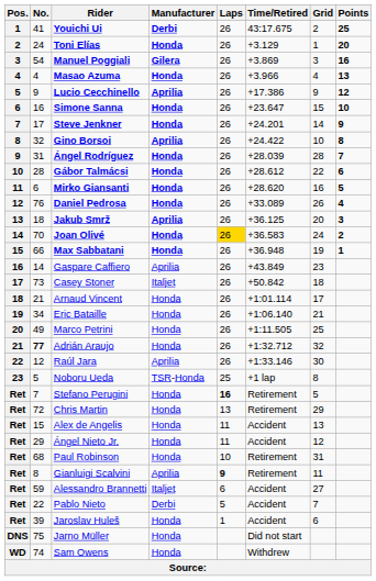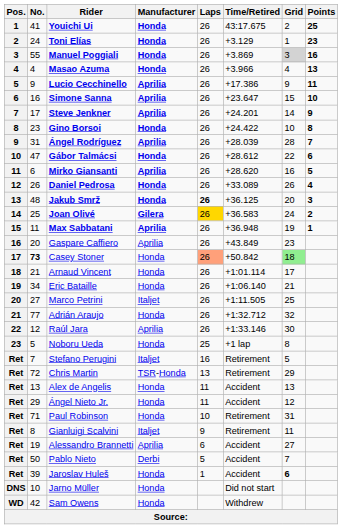 <table class="wikitable" style="font-size: 95%;">
 <tr>
 <th>Pos.</th>
 <th>No.</th>
 <th>Rider</th>
 <th>Manufacturer</th>
 <th>Laps</th>
 <th>Time/Retired</th>
 <th>Grid</th>
 <th>Points</th>
 </tr>
 <tr>
 <th>1</th>
 <td>41</td>
 <td> <strong><a href='#'>Youichi Ui</a></strong></td>
-<td><strong><a href='#'>Derbi</a></strong></td>
+<td><strong><a href='#'>Honda</a></strong></td>
 <td>26</td>
 <td>43:17.675</td>
 <td>2</td>
 <td><strong>25</strong></td>
 </tr>
 <tr>
 <th>2</th>
 <td>24</td>
 <td> <strong><a href='#'>Toni Elías</a></strong></td>
 <td><strong><a href='#'>Honda</a></strong></td>
 <td>26</td>
 <td>+3.129</td>
 <td>1</td>
-<td><strong>20</strong></td>
+<td><strong>23</strong></td>
 </tr>
 <tr>
 <th>3</th>
-<td>54</td>
+<td>55</td>
 <td> <strong><a href='#'>Manuel Poggiali</a></strong></td>
-<td><strong><a href='#'>Gilera</a></strong></td>
+<td><strong><a href='#'>Honda</a></strong></td>
 <td>26</td>
 <td>+3.869</td>
-<td>3</td>
+<td style="background: lightgrey;">3</td>
 <td><strong>16</strong></td>
 </tr>
 <tr>
 <th>4</th>
 <td>4</td>
 <td> <strong><a href='#'>Masao Azuma</a></strong></td>
 <td><strong><a href='#'>Honda</a></strong></td>
 <td>26</td>
 <td>+3.966</td>
 <td>4</td>
 <td><strong>13</strong></td>
 </tr>
 <tr>
 <th>5</th>
 <td>9</td>
 <td> <strong><a href='#'>Lucio Cecchinello</a></strong></td>
 <td><strong><a href='#'>Aprilia</a></strong></td>
 <td>26</td>
 <td>+17.386</td>
 <td>9</td>
-<td><strong>12</strong></td>
+<td><strong>11</strong></td>
 </tr>
 <tr>
 <th>6</th>
 <td>16</td>
 <td> <strong><a href='#'>Simone Sanna</a></strong></td>
-<td><strong><a href='#'>Honda</a></strong></td>
+<td><strong><a href='#'>Aprilia</a></strong></td>
 <td>26</td>
 <td>+23.647</td>
 <td>15</td>
 <td><strong>10</strong></td>
 </tr>
 <tr>
 <th>7</th>
 <td>17</td>
 <td> <strong><a href='#'>Steve Jenkner</a></strong></td>
-<td><strong><a href='#'>Honda</a></strong></td>
+<td><strong><a href='#'>Aprilia</a></strong></td>
 <td>26</td>
 <td>+24.201</td>
 <td>14</td>
 <td><strong>9</strong></td>
 </tr>
 <tr>
 <th>8</th>
-<td>32</td>
+<td>23</td>
 <td> <strong><a href='#'>Gino Borsoi</a></strong></td>
-<td><strong><a href='#'>Aprilia</a></strong></td>
+<td><strong><a href='#'>Honda</a></strong></td>
 <td>26</td>
 <td>+24.422</td>
 <td>10</td>
 <td><strong>8</strong></td>
 </tr>
 <tr>
 <th>9</th>
 <td>31</td>
 <td> <strong><a href='#'>Ángel Rodríguez</a></strong></td>
-<td><strong><a href='#'>Honda</a></strong></td>
+<td><strong><a href='#'>Aprilia</a></strong></td>
 <td>26</td>
 <td>+28.039</td>
 <td>28</td>
 <td><strong>7</strong></td>
 </tr>
 <tr>
 <th>10</th>
-<td>28</td>
+<td>47</td>
 <td> <strong><a href='#'>Gábor Talmácsi</a></strong></td>
 <td><strong><a href='#'>Honda</a></strong></td>
 <td>26</td>
 <td>+28.612</td>
 <td>22</td>
 <td><strong>6</strong></td>
 </tr>
 <tr>
 <th>11</th>
 <td>6</td>
 <td> <strong><a href='#'>Mirko Giansanti</a></strong></td>
-<td><strong><a href='#'>Honda</a></strong></td>
+<td><strong><a href='#'>Aprilia</a></strong></td>
 <td>26</td>
 <td>+28.620</td>
 <td>16</td>
 <td><strong>5</strong></td>
 </tr>
 <tr>
 <th>12</th>
-<td>76</td>
+<td>26</td>
 <td> <strong><a href='#'>Daniel Pedrosa</a></strong></td>
 <td><strong><a href='#'>Honda</a></strong></td>
 <td>26</td>
 <td>+33.089</td>
 <td>26</td>
 <td><strong>4</strong></td>
 </tr>
 <tr>
 <th>13</th>
-<td>18</td>
+<td>48</td>
 <td> <strong><a href='#'>Jakub Smrž</a></strong></td>
-<td><strong><a href='#'>Aprilia</a></strong></td>
-<td>26</td>
+<td><strong><a href='#'>Honda</a></strong></td>
+<td><strong>26</strong></td>
 <td>+36.125</td>
 <td>20</td>
 <td><strong>3</strong></td>
 </tr>
 <tr>
 <th>14</th>
-<td>70</td>
+<td>25</td>
 <td> <strong><a href='#'>Joan Olivé</a></strong></td>
-<td><strong><a href='#'>Honda</a></strong></td>
+<td><strong><a href='#'>Gilera</a></strong></td>
 <td style="background: gold;">26</td>
 <td>+36.583</td>
 <td>24</td>
 <td><strong>2</strong></td>
 </tr>
 <tr>
 <th>15</th>
-<td>66</td>
+<td>11</td>
 <td> <strong><a href='#'>Max Sabbatani</a></strong></td>
-<td><strong><a href='#'>Honda</a></strong></td>
+<td><strong><a href='#'>Aprilia</a></strong></td>
 <td>26</td>
 <td>+36.948</td>
 <td>19</td>
 <td><strong>1</strong></td>
 </tr>
 <tr>
 <th>16</th>
-<td>14</td>
+<td>20</td>
 <td> <a href='#'>Gaspare Caffiero</a></td>
 <td><a href='#'>Aprilia</a></td>
 <td>26</td>
 <td>+43.849</td>
 <td>23</td>
 <td></td>
 </tr>
 <tr>
 <th>17</th>
-<td>73</td>
+<td><strong>73</strong></td>
 <td> <a href='#'>Casey Stoner</a></td>
-<td><a href='#'>Italjet</a></td>
-<td>26</td>
+<td><a href='#'>Honda</a></td>
+<td style="background: lightsalmon;">26</td>
 <td>+50.842</td>
-<td>18</td>
+<td style="background: lightgreen;">18</td>
 <td></td>
 </tr>
 <tr>
 <th>18</th>
 <td>21</td>
 <td> <a href='#'>Arnaud Vincent</a></td>
 <td><a href='#'>Honda</a></td>
 <td>26</td>
 <td>+1:01.114</td>
 <td>17</td>
 <td></td>
 </tr>
 <tr>
 <th>19</th>
 <td>34</td>
 <td> <a href='#'>Eric Bataille</a></td>
 <td><a href='#'>Honda</a></td>
 <td>26</td>
 <td>+1:06.140</td>
 <td>21</td>
 <td></td>
 </tr>
 <tr>
 <th>20</th>
-<td>49</td>
+<td>27</td>
 <td> <a href='#'>Marco Petrini</a></td>
-<td><a href='#'>Honda</a></td>
+<td><a href='#'>Italjet</a></td>
 <td>26</td>
 <td>+1:11.505</td>
 <td>25</td>
 <td></td>
 </tr>
 <tr>
 <th>21</th>
-<td><strong>77</strong></td>
+<td>77</td>
 <td> <a href='#'>Adrián Araujo</a></td>
 <td><a href='#'>Honda</a></td>
 <td>26</td>
 <td>+1:32.712</td>
 <td>32</td>
 <td></td>
 </tr>
 <tr>
 <th>22</th>
 <td>12</td>
 <td> <a href='#'>Raúl Jara</a></td>
 <td><a href='#'>Aprilia</a></td>
 <td>26</td>
 <td>+1:33.146</td>
 <td>30</td>
 <td></td>
 </tr>
 <tr>
 <th>23</th>
 <td>5</td>
 <td> <a href='#'>Noboru Ueda</a></td>
-<td><a href='#'>TSR</a>-<a href='#'>Honda</a></td>
+<td><a href='#'>Honda</a></td>
 <td>25</td>
 <td>+1 lap</td>
 <td>8</td>
 <td></td>
 </tr>
 <tr>
 <th>Ret</th>
 <td>7</td>
 <td> <a href='#'>Stefano Perugini</a></td>
-<td><a href='#'>Honda</a></td>
-<td><strong>16</strong></td>
+<td><a href='#'>Italjet</a></td>
+<td>16</td>
 <td>Retirement</td>
 <td>5</td>
 <td></td>
 </tr>
 <tr>
 <th>Ret</th>
 <td>72</td>
 <td> <a href='#'>Chris Martin</a></td>
-<td><a href='#'>Honda</a></td>
+<td><a href='#'>TSR</a>-<a href='#'>Honda</a></td>
 <td>13</td>
 <td>Retirement</td>
 <td>29</td>
 <td></td>
 </tr>
 <tr>
 <th>Ret</th>
-<td>15</td>
+<td>13</td>
 <td> <a href='#'>Alex de Angelis</a></td>
 <td><a href='#'>Honda</a></td>
 <td>11</td>
 <td>Accident</td>
 <td>13</td>
 <td></td>
 </tr>
 <tr>
 <th>Ret</th>
 <td>29</td>
 <td> <a href='#'>Ángel Nieto Jr.</a></td>
 <td><a href='#'>Honda</a></td>
 <td>11</td>
 <td>Accident</td>
 <td>12</td>
 <td></td>
 </tr>
 <tr>
 <th>Ret</th>
-<td>68</td>
+<td>71</td>
 <td> <a href='#'>Paul Robinson</a></td>
 <td><a href='#'>Honda</a></td>
 <td>10</td>
 <td>Retirement</td>
 <td>31</td>
 <td></td>
 </tr>
 <tr>
 <th>Ret</th>
 <td>8</td>
 <td> <a href='#'>Gianluigi Scalvini</a></td>
-<td><a href='#'>Aprilia</a></td>
-<td><strong>9</strong></td>
+<td><a href='#'>Italjet</a></td>
+<td>9</td>
 <td>Retirement</td>
 <td>11</td>
 <td></td>
 </tr>
 <tr>
 <th>Ret</th>
-<td>59</td>
+<td>19</td>
 <td> <a href='#'>Alessandro Brannetti</a></td>
-<td><a href='#'>Italjet</a></td>
+<td><a href='#'>Aprilia</a></td>
 <td>6</td>
 <td>Accident</td>
 <td>27</td>
 <td></td>
 </tr>
 <tr>
 <th>Ret</th>
-<td>22</td>
+<td>50</td>
 <td> <a href='#'>Pablo Nieto</a></td>
 <td><a href='#'>Derbi</a></td>
 <td>5</td>
 <td>Accident</td>
 <td>7</td>
 <td></td>
 </tr>
 <tr>
 <th>Ret</th>
 <td>39</td>
 <td> <a href='#'>Jaroslav Huleš</a></td>
 <td><a href='#'>Honda</a></td>
 <td>1</td>
 <td>Accident</td>
-<td>6</td>
+<td><strong>6</strong></td>
 <td></td>
 </tr>
 <tr>
 <th>DNS</th>
-<td>75</td>
+<td>10</td>
 <td> <a href='#'>Jarno Müller</a></td>
 <td><a href='#'>Honda</a></td>
 <td></td>
 <td>Did not start</td>
 <td></td>
 <td></td>
 </tr>
 <tr>
 <th>WD</th>
-<td>74</td>
+<td>42</td>
 <td> <a href='#'>Sam Owens</a></td>
 <td><a href='#'>Honda</a></td>
 <td></td>
 <td>Withdrew</td>
 <td></td>
 <td></td>
 </tr>
 <tr>
 <th colspan=8>Source:</th>
 </tr>
 </table>
